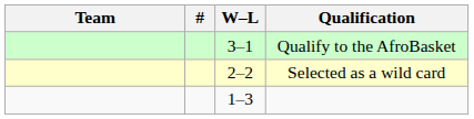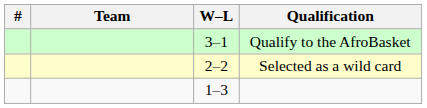 <table class=wikitable style="text-align:center;">
 <tr>
+<th width=20px>#</th>
 <th width=160px>Team</th>
-<th width=20px>#</th>
 <th width=40px>W–L</th>
 <th width=180px>Qualification</th>
 </tr>
 <tr bgcolor=#CCFFCC>
+<td></td>
 <td align=left></td>
-<td></td>
 <td>3–1</td>
 <td>Qualify to the AfroBasket</td>
 </tr>
 <tr bgcolor=#FFFFCC>
+<td></td>
 <td align=left></td>
-<td></td>
 <td>2–2</td>
 <td>Selected as a wild card</td>
 </tr>
 <tr>
+<td></td>
 <td align=left></td>
-<td></td>
 <td>1–3</td>
 <td></td>
 </tr>
 </table>
